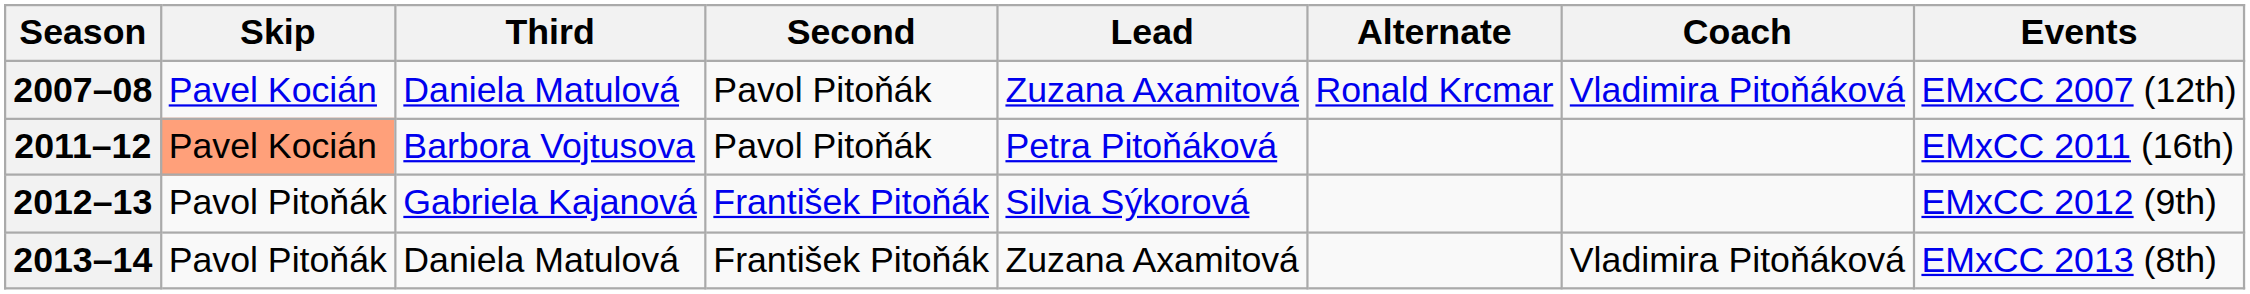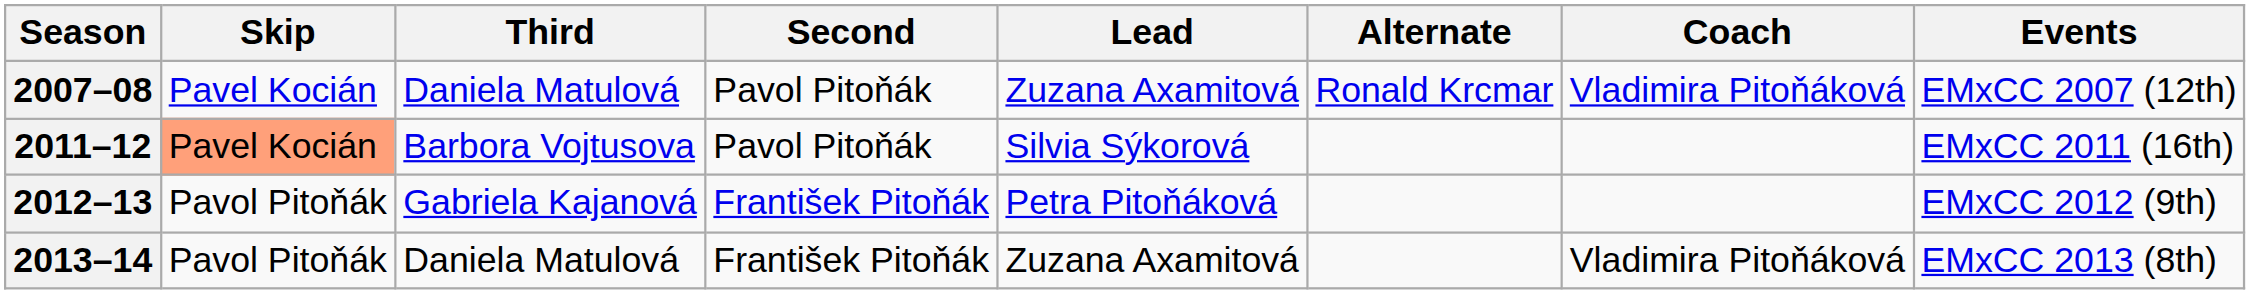 <table class="wikitable">
 <tr>
 <th scope="col">Season</th>
 <th scope="col">Skip</th>
 <th scope="col">Third</th>
 <th scope="col">Second</th>
 <th scope="col">Lead</th>
 <th scope="col">Alternate</th>
 <th scope="col">Coach</th>
 <th scope="col">Events</th>
 </tr>
 <tr>
 <th scope="row">2007–08</th>
 <td><a href='#'>Pavel Kocián</a></td>
 <td><a href='#'>Daniela Matulová</a></td>
 <td>Pavol Pitoňák</td>
 <td><a href='#'>Zuzana Axamitová</a></td>
 <td><a href='#'>Ronald Krcmar</a></td>
 <td><a href='#'>Vladimira Pitoňáková</a></td>
 <td><a href='#'>EMxCC 2007</a> (12th)</td>
 </tr>
 <tr>
 <th scope="row">2011–12</th>
 <td style="background: lightsalmon;">Pavel Kocián</td>
 <td><a href='#'>Barbora Vojtusova</a></td>
 <td>Pavol Pitoňák</td>
-<td><a href='#'>Petra Pitoňáková</a></td>
+<td><a href='#'>Silvia Sýkorová</a></td>
 <td></td>
 <td></td>
 <td><a href='#'>EMxCC 2011</a> (16th)</td>
 </tr>
 <tr>
 <th scope="row">2012–13</th>
 <td>Pavol Pitoňák</td>
 <td><a href='#'>Gabriela Kajanová</a></td>
 <td><a href='#'>František Pitoňák</a></td>
-<td><a href='#'>Silvia Sýkorová</a></td>
+<td><a href='#'>Petra Pitoňáková</a></td>
 <td></td>
 <td></td>
 <td><a href='#'>EMxCC 2012</a> (9th)</td>
 </tr>
 <tr>
 <th scope="row">2013–14</th>
 <td>Pavol Pitoňák</td>
 <td>Daniela Matulová</td>
 <td>František Pitoňák</td>
 <td>Zuzana Axamitová</td>
 <td></td>
 <td>Vladimira Pitoňáková</td>
 <td><a href='#'>EMxCC 2013</a> (8th)</td>
 </tr>
 </table>
